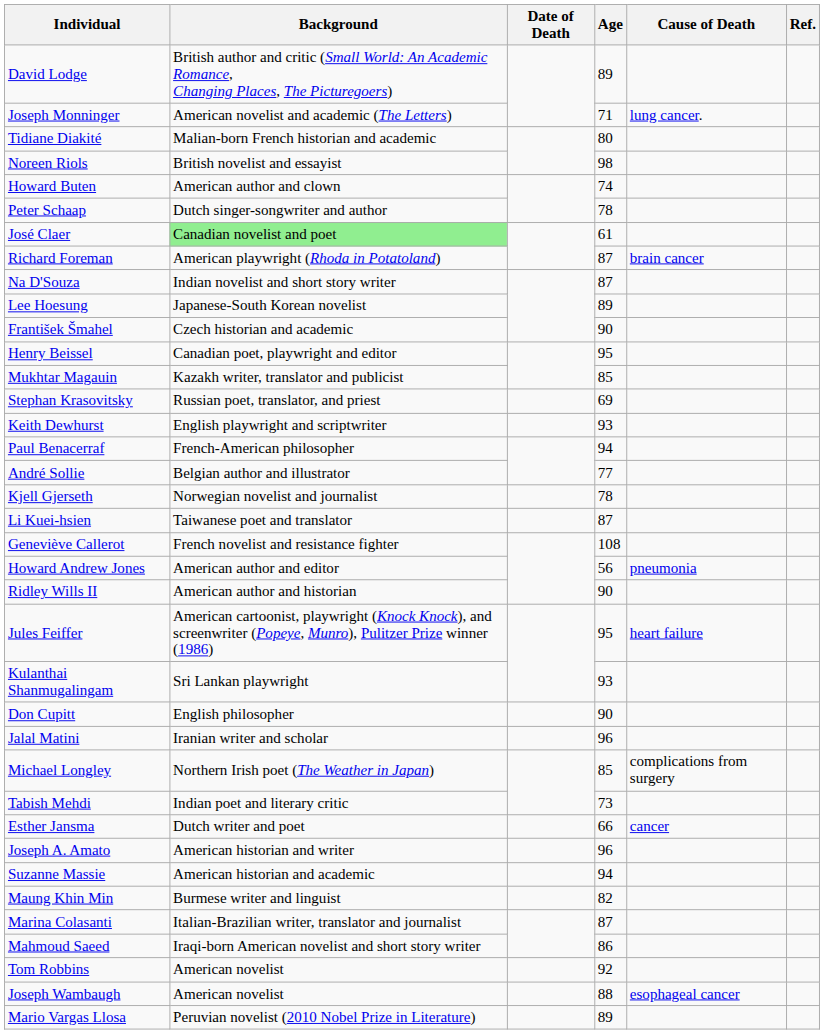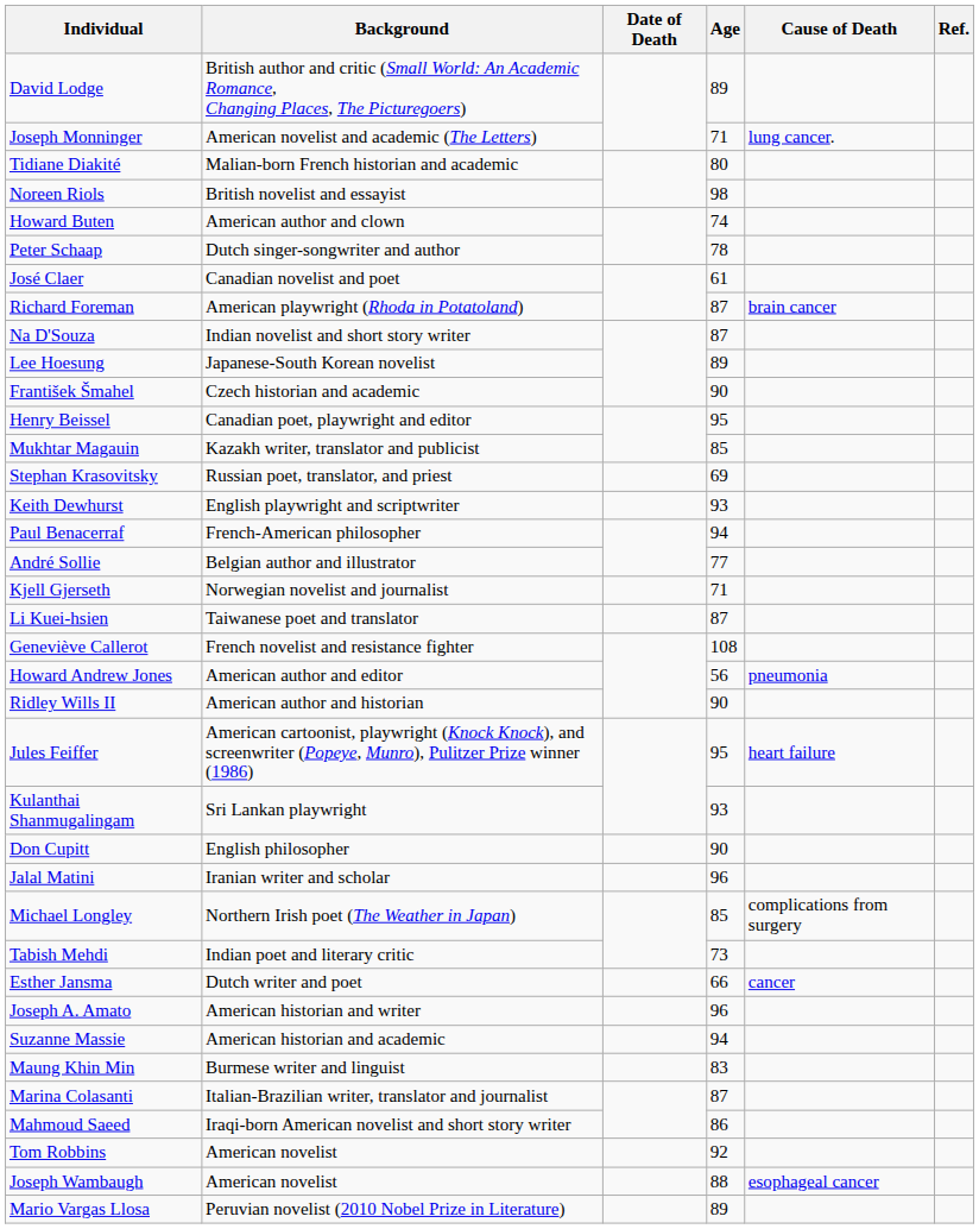 <table class="wikitable">
 <tr>
 <th>Individual</th>
 <th>Background</th>
 <th>Date of Death</th>
 <th>Age</th>
 <th>Cause of Death</th>
 <th>Ref.</th>
 </tr>
 <tr>
 <td><a href='#'>David Lodge</a></td>
 <td>British author and critic (<em><a href='#'>Small World: An Academic Romance</a></em>, <br><em><a href='#'>Changing Places</a></em>, <em><a href='#'>The Picturegoers</a></em>)</td>
 <td rowspan=2></td>
 <td>89</td>
 <td></td>
 <td></td>
 </tr>
 <tr>
 <td><a href='#'>Joseph Monninger</a></td>
 <td>American novelist and academic (<em><a href='#'>The Letters</a></em>)</td>
 <td>71</td>
 <td><a href='#'>lung cancer</a>.</td>
 <td></td>
 </tr>
 <tr>
 <td><a href='#'>Tidiane Diakité</a></td>
 <td>Malian-born French historian and academic</td>
 <td rowspan=2></td>
 <td>80</td>
 <td></td>
 <td></td>
 </tr>
 <tr>
 <td><a href='#'>Noreen Riols</a></td>
 <td>British novelist and essayist</td>
 <td>98</td>
 <td></td>
 <td></td>
 </tr>
 <tr>
 <td><a href='#'>Howard Buten</a></td>
 <td>American author and clown</td>
 <td rowspan=2></td>
 <td>74</td>
 <td></td>
 <td></td>
 </tr>
 <tr>
 <td><a href='#'>Peter Schaap</a></td>
 <td>Dutch singer-songwriter and author</td>
 <td>78</td>
 <td></td>
 <td></td>
 </tr>
 <tr>
 <td><a href='#'>José Claer</a></td>
-<td style="background: lightgreen;">Canadian novelist and poet</td>
+<td>Canadian novelist and poet</td>
 <td rowspan=2></td>
 <td>61</td>
 <td></td>
 <td></td>
 </tr>
 <tr>
 <td><a href='#'>Richard Foreman</a></td>
 <td>American playwright (<em><a href='#'>Rhoda in Potatoland</a></em>)</td>
 <td>87</td>
 <td><a href='#'>brain cancer</a></td>
 <td></td>
 </tr>
 <tr>
 <td><a href='#'>Na D'Souza</a></td>
 <td>Indian novelist and short story writer</td>
 <td rowspan=3></td>
 <td>87</td>
 <td></td>
 <td></td>
 </tr>
 <tr>
 <td><a href='#'>Lee Hoesung</a></td>
 <td>Japanese-South Korean novelist</td>
 <td>89</td>
 <td></td>
 <td></td>
 </tr>
 <tr>
 <td><a href='#'>František Šmahel</a></td>
 <td>Czech historian and academic</td>
 <td>90</td>
 <td></td>
 <td></td>
 </tr>
 <tr>
 <td><a href='#'>Henry Beissel</a></td>
 <td>Canadian poet, playwright and editor</td>
 <td rowspan=2></td>
 <td>95</td>
 <td></td>
 <td></td>
 </tr>
 <tr>
 <td><a href='#'>Mukhtar Magauin</a></td>
 <td>Kazakh writer, translator and publicist</td>
 <td>85</td>
 <td></td>
 <td></td>
 </tr>
 <tr>
 <td><a href='#'>Stephan Krasovitsky</a></td>
 <td>Russian poet, translator, and priest</td>
 <td></td>
 <td>69</td>
 <td></td>
 <td></td>
 </tr>
 <tr>
 <td><a href='#'>Keith Dewhurst</a></td>
 <td>English playwright and scriptwriter</td>
 <td></td>
 <td>93</td>
 <td></td>
 <td></td>
 </tr>
 <tr>
 <td><a href='#'>Paul Benacerraf</a></td>
 <td>French-American philosopher</td>
 <td rowspan=2></td>
 <td>94</td>
 <td></td>
 <td></td>
 </tr>
 <tr>
 <td><a href='#'>André Sollie</a></td>
 <td>Belgian author and illustrator</td>
 <td>77</td>
 <td></td>
 <td></td>
 </tr>
 <tr>
 <td><a href='#'>Kjell Gjerseth</a></td>
 <td>Norwegian novelist and journalist</td>
 <td></td>
-<td>78</td>
+<td>71</td>
 <td></td>
 <td></td>
 </tr>
 <tr>
 <td><a href='#'>Li Kuei-hsien</a></td>
 <td>Taiwanese poet and translator</td>
 <td></td>
 <td>87</td>
 <td></td>
 <td></td>
 </tr>
 <tr>
 <td><a href='#'>Geneviève Callerot</a></td>
 <td>French novelist and resistance fighter</td>
 <td rowspan=3></td>
 <td>108</td>
 <td></td>
 <td></td>
 </tr>
 <tr>
 <td><a href='#'>Howard Andrew Jones</a></td>
 <td>American author and editor</td>
 <td>56</td>
 <td><a href='#'>pneumonia</a></td>
 <td></td>
 </tr>
 <tr>
 <td><a href='#'>Ridley Wills II</a></td>
 <td>American author and historian</td>
 <td>90</td>
 <td></td>
 <td></td>
 </tr>
 <tr>
 <td><a href='#'>Jules Feiffer</a></td>
 <td>American cartoonist, playwright (<em><a href='#'>Knock Knock</a></em>), and <br>screenwriter (<em><a href='#'>Popeye</a></em>, <em><a href='#'>Munro</a></em>), <a href='#'>Pulitzer Prize</a> winner (<a href='#'>1986</a>)</td>
 <td rowspan=2></td>
 <td>95</td>
 <td><a href='#'>heart failure</a></td>
 <td></td>
 </tr>
 <tr>
 <td><a href='#'>Kulanthai Shanmugalingam</a></td>
 <td>Sri Lankan playwright</td>
 <td>93</td>
 <td></td>
 <td></td>
 </tr>
 <tr>
 <td><a href='#'>Don Cupitt</a></td>
 <td>English philosopher</td>
 <td></td>
 <td>90</td>
 <td></td>
 <td></td>
 </tr>
 <tr>
 <td><a href='#'>Jalal Matini</a></td>
 <td>Iranian writer and scholar</td>
 <td></td>
 <td>96</td>
 <td></td>
 <td></td>
 </tr>
 <tr>
 <td><a href='#'>Michael Longley</a></td>
 <td>Northern Irish poet (<em><a href='#'>The Weather in Japan</a></em>)</td>
 <td rowspan=2></td>
 <td>85</td>
 <td>complications from surgery</td>
 <td></td>
 </tr>
 <tr>
 <td><a href='#'>Tabish Mehdi</a></td>
 <td>Indian poet and literary critic</td>
 <td>73</td>
 <td></td>
 <td></td>
 </tr>
 <tr>
 <td><a href='#'>Esther Jansma</a></td>
 <td>Dutch writer and poet</td>
 <td></td>
 <td>66</td>
 <td><a href='#'>cancer</a></td>
 <td></td>
 </tr>
 <tr>
 <td><a href='#'>Joseph A. Amato</a></td>
 <td>American historian and writer</td>
 <td></td>
 <td>96</td>
 <td></td>
 <td></td>
 </tr>
 <tr>
 <td><a href='#'>Suzanne Massie</a></td>
 <td>American historian and academic</td>
 <td></td>
 <td>94</td>
 <td></td>
 <td></td>
 </tr>
 <tr>
 <td><a href='#'>Maung Khin Min</a></td>
 <td>Burmese writer and linguist</td>
 <td></td>
-<td>82</td>
+<td>83</td>
 <td></td>
 <td></td>
 </tr>
 <tr>
 <td><a href='#'>Marina Colasanti</a></td>
 <td>Italian-Brazilian writer, translator and journalist</td>
 <td rowspan=2></td>
 <td>87</td>
 <td></td>
 <td></td>
 </tr>
 <tr>
 <td><a href='#'>Mahmoud Saeed</a></td>
 <td>Iraqi-born American novelist and short story writer</td>
 <td>86</td>
 <td></td>
 <td></td>
 </tr>
 <tr>
 <td><a href='#'>Tom Robbins</a></td>
 <td>American novelist</td>
 <td></td>
 <td>92</td>
 <td></td>
 <td></td>
 </tr>
 <tr>
 <td><a href='#'>Joseph Wambaugh</a></td>
 <td>American novelist</td>
 <td></td>
 <td>88</td>
 <td><a href='#'>esophageal cancer</a></td>
 <td></td>
 </tr>
 <tr>
 <td><a href='#'>Mario Vargas Llosa</a></td>
 <td>Peruvian novelist (<a href='#'>2010 Nobel Prize in Literature</a>)</td>
 <td></td>
 <td>89</td>
 <td></td>
 <td></td>
 </tr>
 </table>
